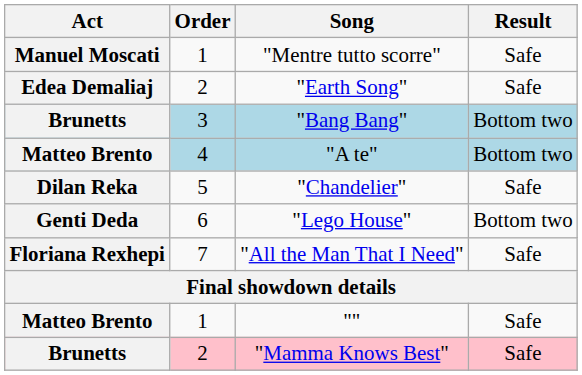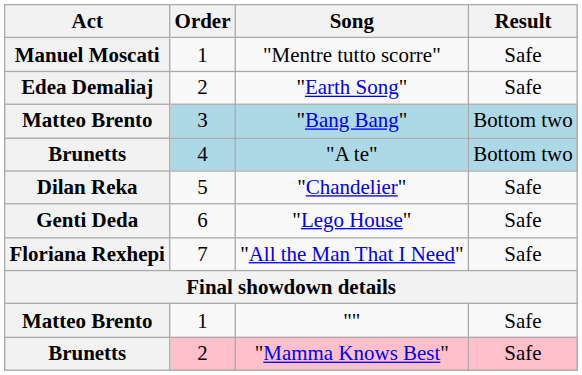 <table class="wikitable plainrowheaders" style="text-align:center;">
 <tr>
 <th scope="col">Act</th>
 <th scope="col">Order</th>
 <th scope="col">Song</th>
 <th scope="col">Result</th>
 </tr>
 <tr>
 <th scope="row">Manuel Moscati</th>
 <td>1</td>
 <td>"Mentre tutto scorre"</td>
 <td>Safe</td>
 </tr>
 <tr>
 <th scope="row">Edea Demaliaj</th>
 <td>2</td>
 <td>"<a href='#'>Earth Song</a>"</td>
 <td>Safe</td>
 </tr>
 <tr style="background:lightblue;">
-<th scope="row">Brunetts</th>
+<th scope="row">Matteo Brento</th>
 <td>3</td>
 <td>"<a href='#'>Bang Bang</a>"</td>
 <td>Bottom two</td>
 </tr>
 <tr style="background:lightblue;">
-<th scope="row">Matteo Brento</th>
+<th scope="row">Brunetts</th>
 <td>4</td>
 <td>"A te"</td>
 <td>Bottom two</td>
 </tr>
 <tr>
 <th scope="row">Dilan Reka</th>
 <td>5</td>
 <td>"<a href='#'>Chandelier</a>"</td>
 <td>Safe</td>
 </tr>
 <tr>
 <th scope="row">Genti Deda</th>
 <td>6</td>
 <td>"<a href='#'>Lego House</a>"</td>
-<td>Bottom two</td>
+<td>Safe</td>
 </tr>
 <tr>
 <th scope="row">Floriana Rexhepi</th>
 <td>7</td>
 <td>"<a href='#'>All the Man That I Need</a>"</td>
 <td>Safe</td>
 </tr>
 <tr>
 <th colspan="5">Final showdown details</th>
 </tr>
 <tr>
 <th scope="row">Matteo Brento</th>
 <td>1</td>
 <td>"<a href='#'></a>"</td>
 <td>Safe</td>
 </tr>
 <tr style="background:pink;">
 <th scope="row">Brunetts</th>
 <td>2</td>
 <td>"<a href='#'>Mamma Knows Best</a>"</td>
 <td>Safe</td>
 </tr>
 </table>
